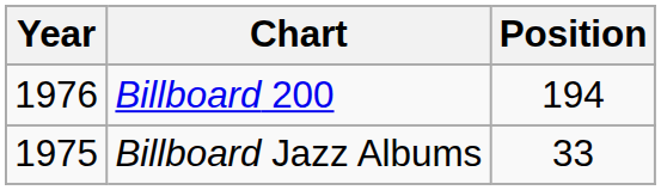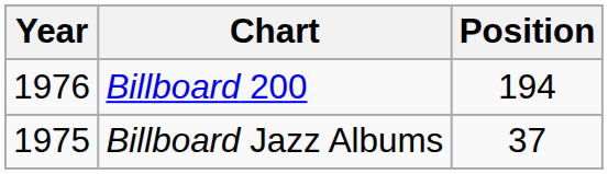 <table class="wikitable">
 <tr>
 <th>Year</th>
 <th>Chart</th>
 <th>Position</th>
 </tr>
 <tr>
 <td>1976</td>
 <td><a href='#'><em>Billboard</em> 200</a></td>
 <td align="center">194</td>
 </tr>
 <tr>
 <td>1975</td>
 <td><em>Billboard</em> Jazz Albums</td>
-<td align="center">33</td>
+<td align="center">37</td>
 </tr>
 </table>
